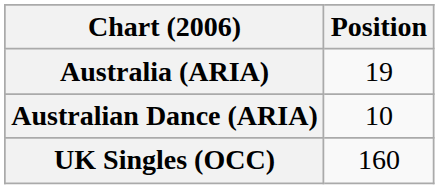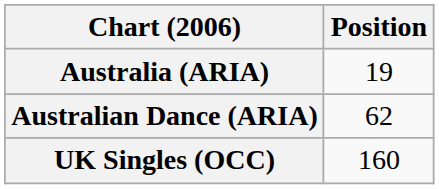 <table class="wikitable sortable plainrowheaders" style="text-align:center">
 <tr>
 <th>Chart (2006)</th>
 <th>Position</th>
 </tr>
 <tr>
 <th scope="row">Australia (ARIA)</th>
 <td>19</td>
 </tr>
 <tr>
 <th scope="row">Australian Dance (ARIA)</th>
-<td>10</td>
+<td>62</td>
 </tr>
 <tr>
 <th scope="row">UK Singles (OCC)</th>
 <td>160</td>
 </tr>
 </table>
